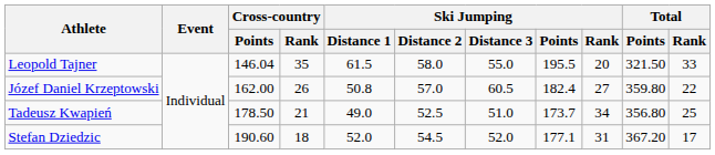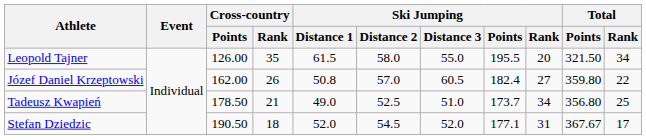 <table class="wikitable" style="font-size:90%">
 <tr>
 <th rowspan="2">Athlete</th>
 <th rowspan="2">Event</th>
 <th colspan="2">Cross-country</th>
 <th colspan="5">Ski Jumping</th>
 <th colspan="2">Total</th>
 </tr>
 <tr>
 <th>Points</th>
 <th>Rank</th>
 <th>Distance 1</th>
 <th>Distance 2</th>
 <th>Distance 3</th>
 <th>Points</th>
 <th>Rank</th>
 <th>Points</th>
 <th>Rank</th>
 </tr>
 <tr>
 <td><a href='#'>Leopold Tajner</a></td>
 <td rowspan="4">Individual</td>
-<td align="center">146.04</td>
+<td align="center">126.00</td>
 <td align="center">35</td>
 <td align="center">61.5</td>
 <td align="center">58.0</td>
 <td align="center">55.0</td>
 <td align="center">195.5</td>
 <td align="center">20</td>
 <td align="center">321.50</td>
-<td align="center">33</td>
+<td align="center">34</td>
 </tr>
 <tr>
 <td><a href='#'>Józef Daniel Krzeptowski</a></td>
 <td align="center">162.00</td>
 <td align="center">26</td>
 <td align="center">50.8</td>
 <td align="center">57.0</td>
 <td align="center">60.5</td>
 <td align="center">182.4</td>
 <td align="center">27</td>
 <td align="center">359.80</td>
 <td align="center">22</td>
 </tr>
 <tr>
 <td><a href='#'>Tadeusz Kwapień</a></td>
 <td align="center">178.50</td>
 <td align="center">21</td>
 <td align="center">49.0</td>
 <td align="center">52.5</td>
 <td align="center">51.0</td>
 <td align="center">173.7</td>
 <td align="center">34</td>
 <td align="center">356.80</td>
 <td align="center">25</td>
 </tr>
 <tr>
 <td><a href='#'>Stefan Dziedzic</a></td>
-<td align="center">190.60</td>
+<td align="center">190.50</td>
 <td align="center">18</td>
 <td align="center">52.0</td>
 <td align="center">54.5</td>
 <td align="center">52.0</td>
 <td align="center">177.1</td>
 <td align="center">31</td>
-<td align="center">367.20</td>
+<td align="center">367.67</td>
 <td align="center">17</td>
 </tr>
 </table>
